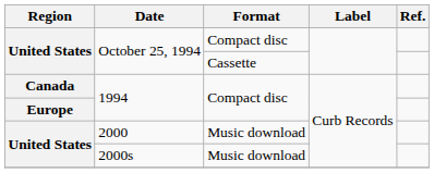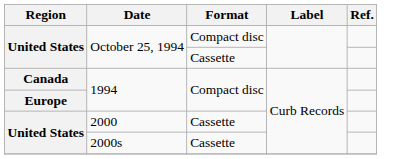 <table class="wikitable plainrowheaders">
 <tr>
 <th scope="col">Region</th>
 <th scope="col">Date</th>
 <th scope="col">Format</th>
 <th scope="col">Label</th>
 <th scope="col">Ref.</th>
 </tr>
 <tr>
 <th scope="row" rowspan="2">United States</th>
 <td rowspan="2">October 25, 1994</td>
 <td>Compact disc</td>
 <td rowspan="2"></td>
 <td></td>
 </tr>
 <tr>
 <td>Cassette</td>
 <td></td>
 </tr>
 <tr>
 <th scope="row">Canada</th>
 <td rowspan="2">1994</td>
 <td rowspan="2">Compact disc</td>
 <td rowspan="4">Curb Records</td>
 <td></td>
 </tr>
 <tr>
 <th scope="row">Europe</th>
 <td></td>
 </tr>
 <tr>
 <th scope="row" rowspan="2">United States</th>
 <td>2000</td>
-<td>Music download</td>
+<td>Cassette</td>
 <td></td>
 </tr>
 <tr>
 <td>2000s</td>
-<td>Music download</td>
+<td>Cassette</td>
 <td></td>
 </tr>
 <tr>
 </tr>
 </table>
